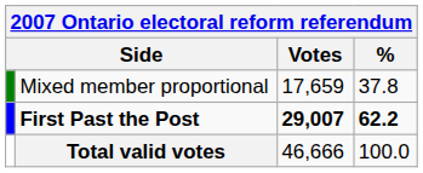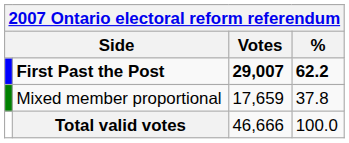 <table class="wikitable" style="font-size: 95%; clear:both">
 <tr style="background-color:#E9E9E9">
 <th colspan=4><a href='#'>2007 Ontario electoral reform referendum</a></th>
 </tr>
 <tr style="background-color:#E9E9E9">
 <th colspan=2 style="width: 130px">Side</th>
 <th style="width: 50px">Votes</th>
 <th style="width: 40px">%</th>
 </tr>
 <tr>
+<td bgcolor="blue"></td>
+<td><strong>First Past the Post</strong></td>
+<td><strong>29,007</strong></td>
+<td><strong>62.2</strong></td>
+</tr>
+<tr>
 <td bgcolor="green"></td>
 <td>Mixed member proportional</td>
 <td>17,659</td>
 <td>37.8</td>
-</tr>
-<tr>
-<td bgcolor="blue"></td>
-<td><strong>First Past the Post</strong></td>
-<td><strong>29,007</strong></td>
-<td><strong>62.2</strong></td>
 </tr>
 <tr>
 <td bgcolor="white"></td>
 <th>Total valid votes</th>
 <td>46,666</td>
 <td>100.0</td>
 </tr>
 </table>
